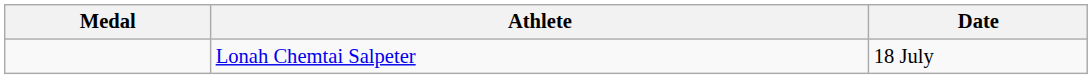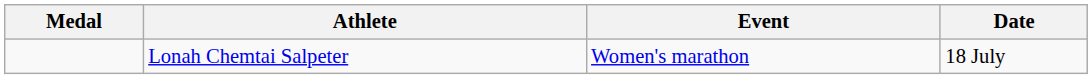 <table class=wikitable style=font-size:90% width=60%>
 <tr>
 <th>Medal</th>
 <th>Athlete</th>
+<th>Event</th>
 <th>Date</th>
 </tr>
 <tr>
 <td></td>
 <td><a href='#'>Lonah Chemtai Salpeter</a></td>
+<td><a href='#'>Women's marathon</a></td>
 <td>18 July</td>
 </tr>
 </table>
